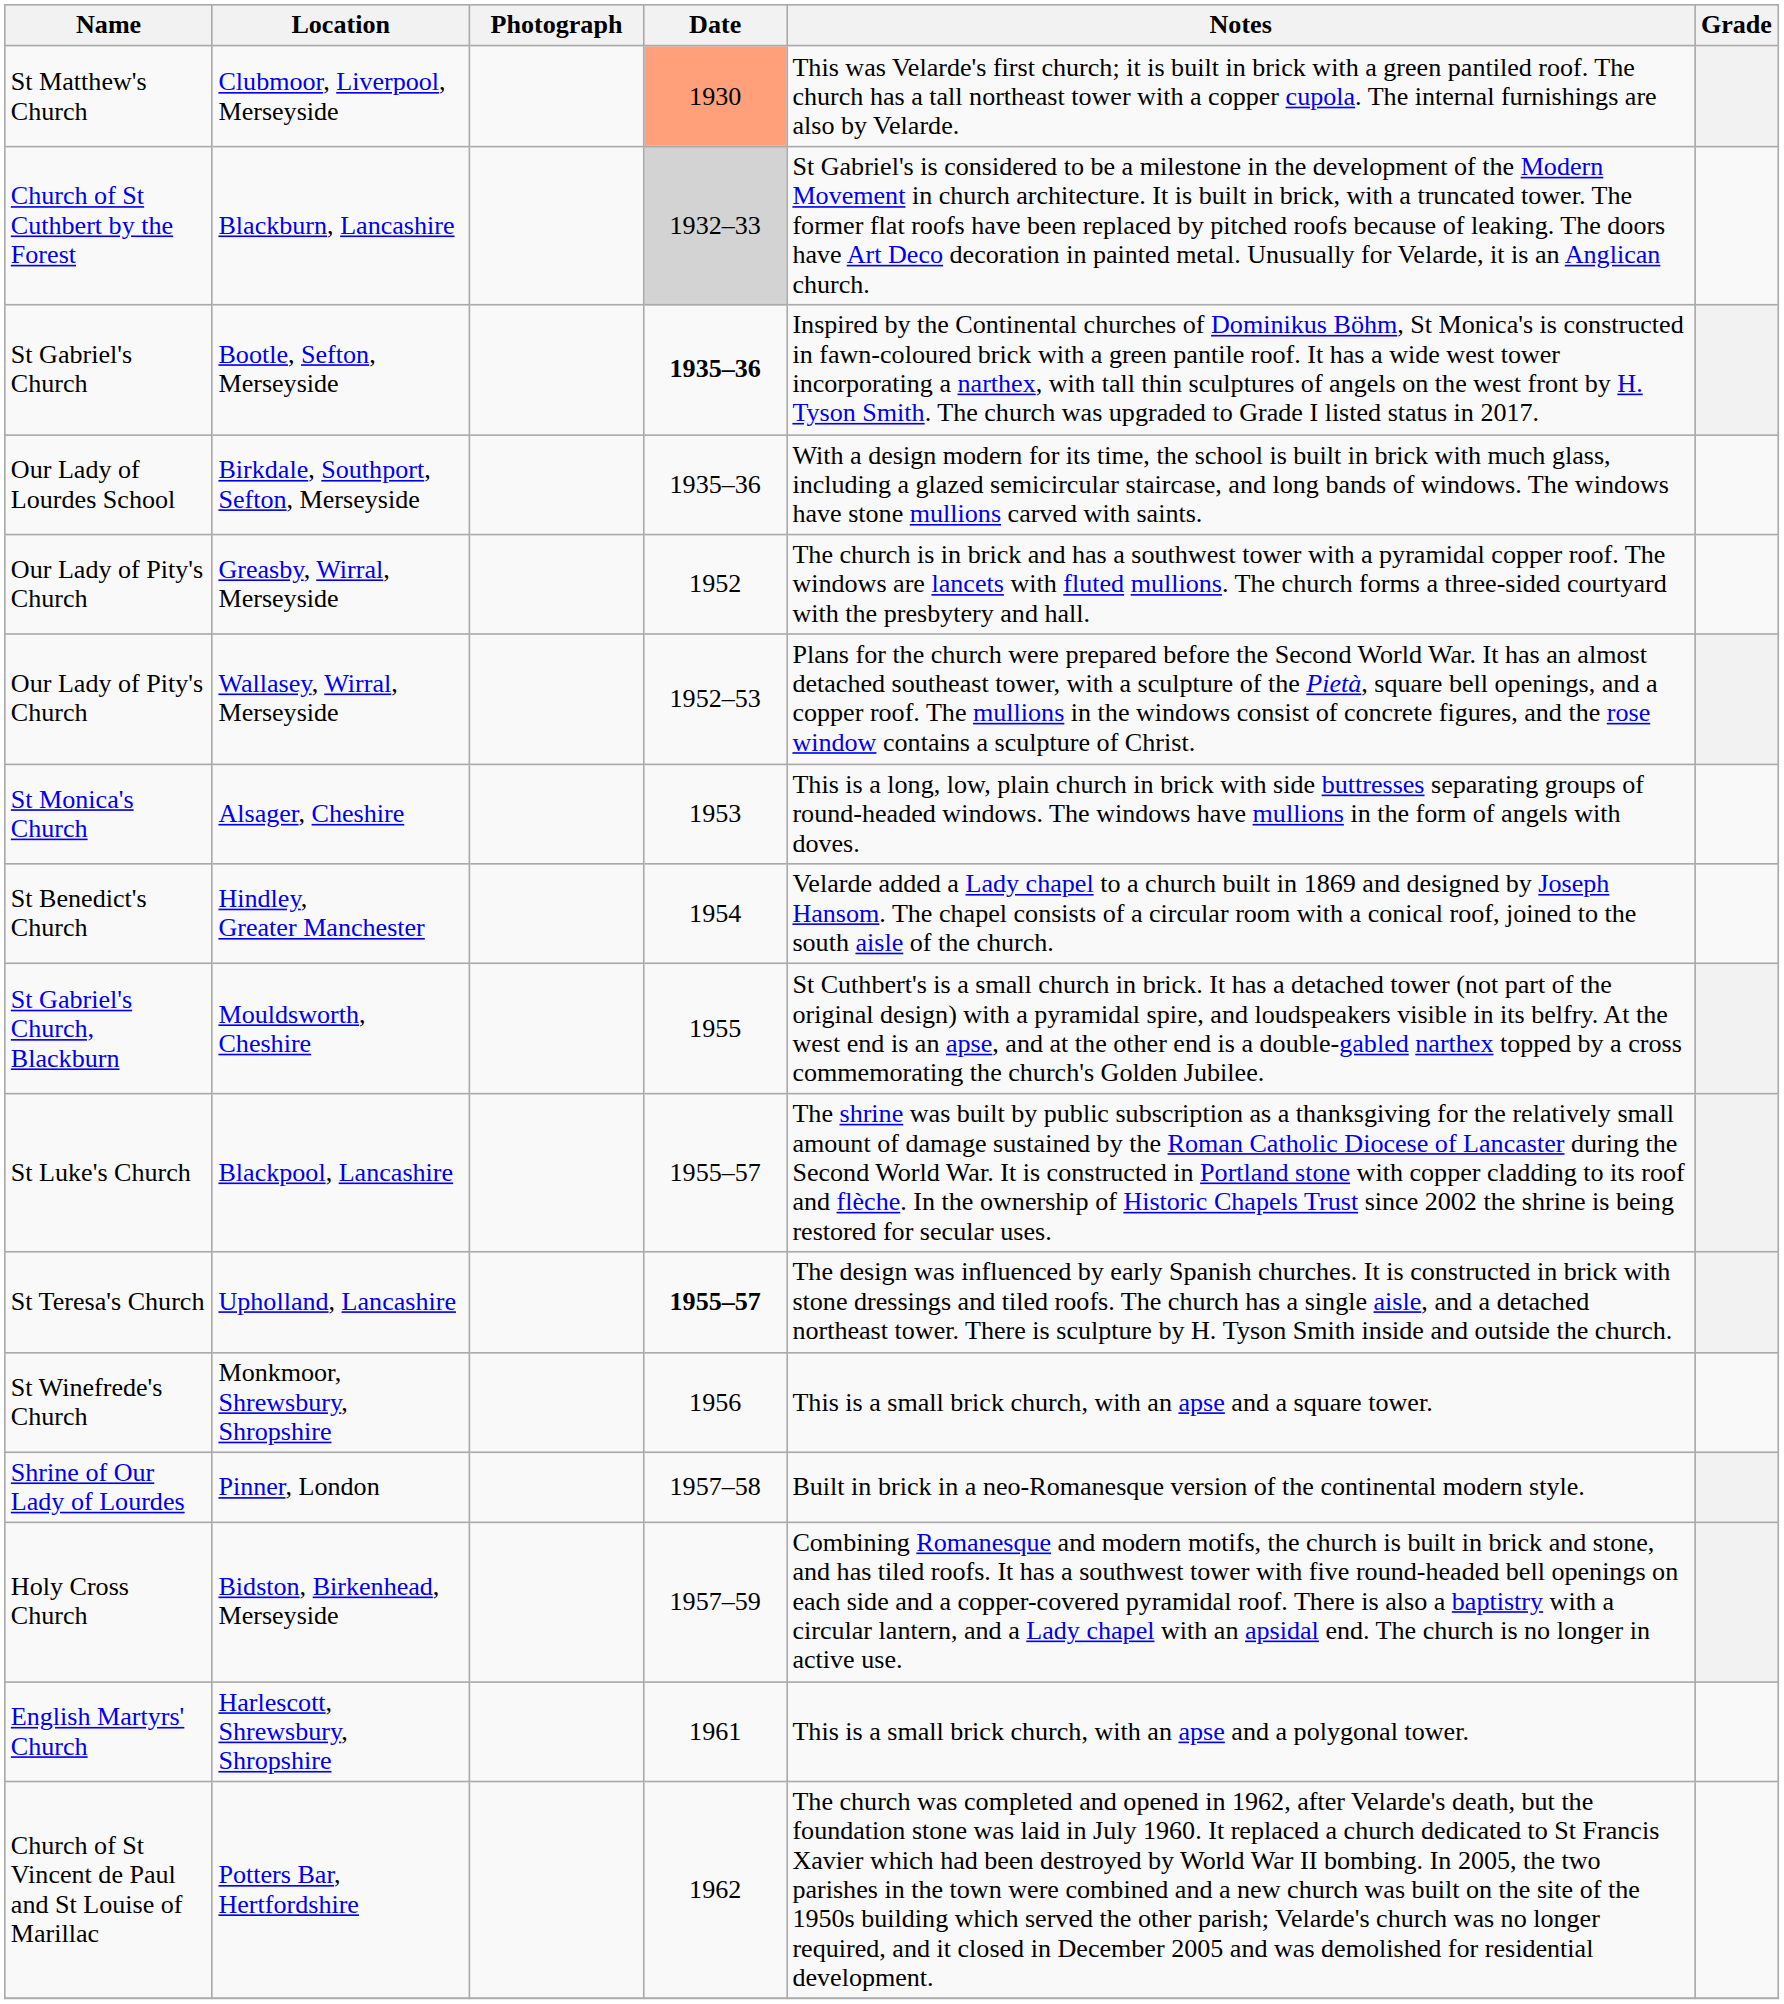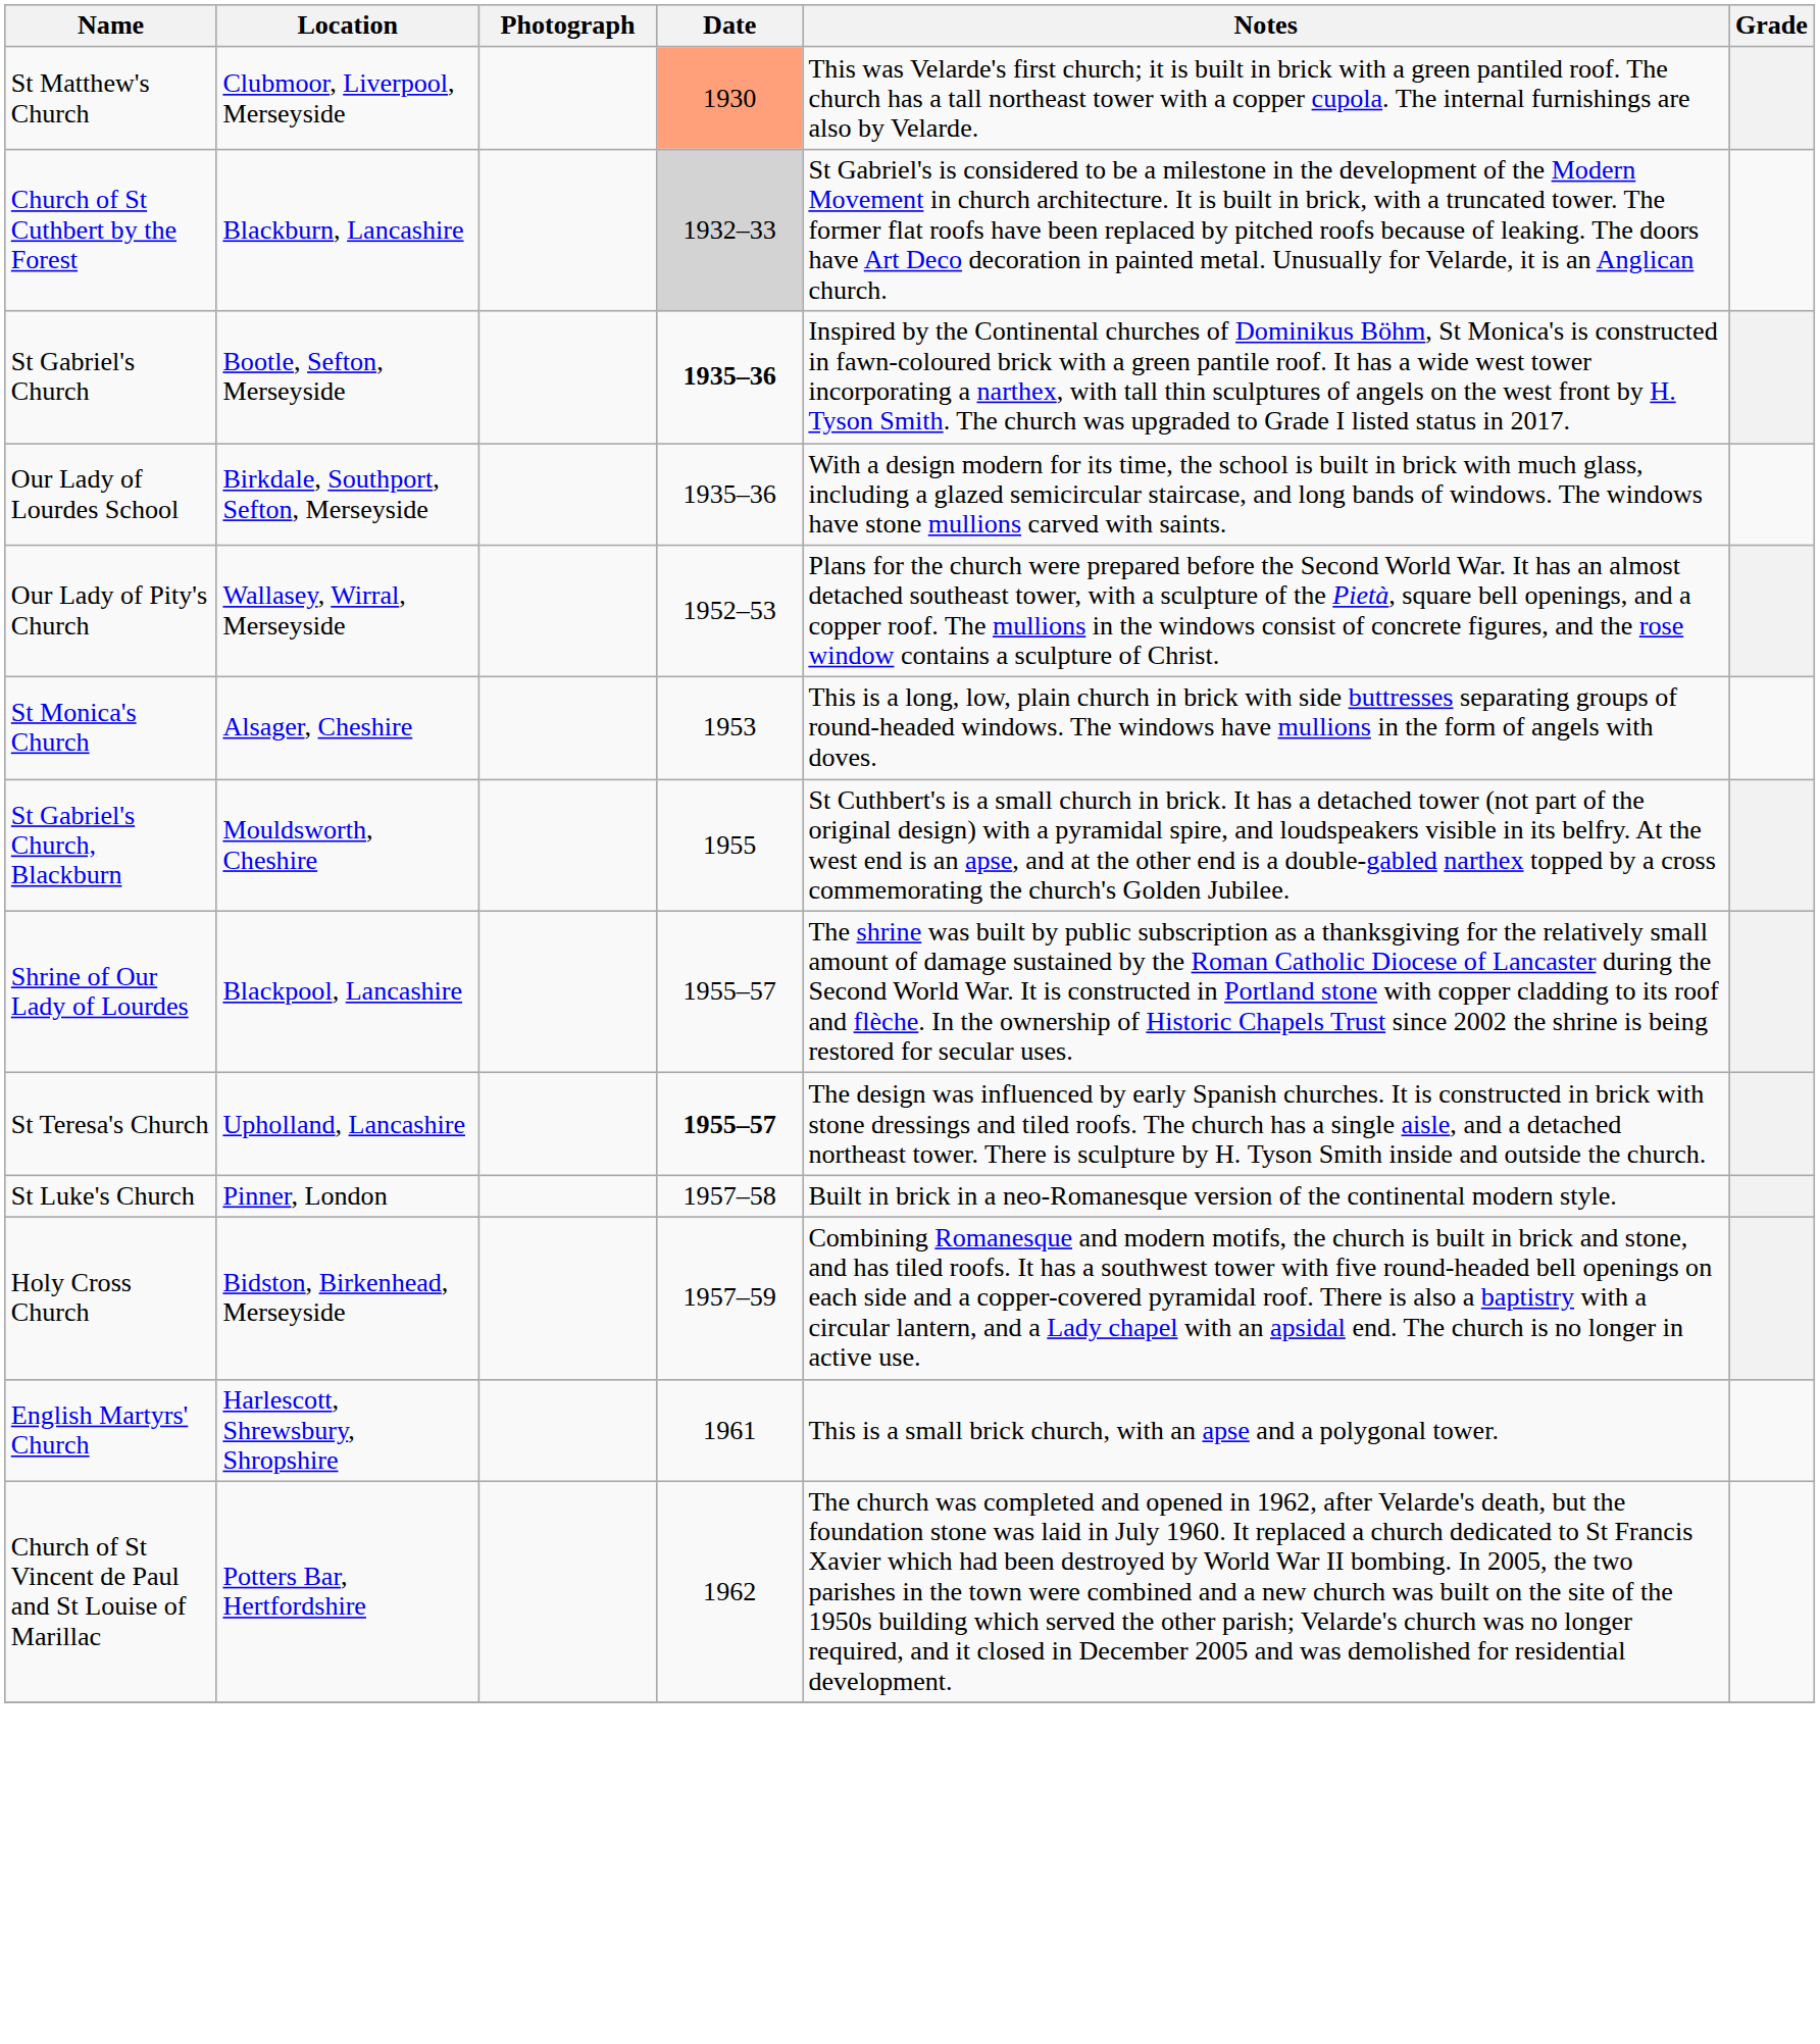 <table class="wikitable sortable">
 <tr>
 <th style="width:120px">Name</th>
 <th style="width:150px">Location</th>
 <th style="width:100px" class="unsortable">Photograph</th>
 <th style="width:80px">Date</th>
 <th style="width:550px" class="unsortable">Notes</th>
 <th style="width:24px">Grade</th>
 </tr>
 <tr>
 <td>St Matthew's Church</td>
 <td><a href='#'>Clubmoor</a>, <a href='#'>Liverpool</a>, Merseyside<br><small></small></td>
 <td></td>
 <td align="center" style="background: lightsalmon;">1930</td>
 <td>This was Velarde's first church; it is built in brick with a green pantiled roof.  The church has a tall northeast tower with a copper <a href='#'>cupola</a>.  The internal furnishings are also by Velarde.</td>
 <th></th>
 </tr>
 <tr>
 <td><a href='#'>Church of St Cuthbert by the Forest</a></td>
 <td><a href='#'>Blackburn</a>, <a href='#'>Lancashire</a><br><small></small></td>
 <td></td>
 <td align="center" style="background: lightgrey;">1932–33</td>
 <td>St Gabriel's is considered to be a milestone in the development of the <a href='#'>Modern Movement</a> in church architecture.  It is built in brick, with a truncated tower.  The former flat roofs have been replaced by pitched roofs because of leaking.  The doors have <a href='#'>Art Deco</a> decoration in painted metal.  Unusually for Velarde, it is an <a href='#'>Anglican</a> church.</td>
 <td></td>
 </tr>
 <tr>
 <td>St Gabriel's Church</td>
 <td><a href='#'>Bootle</a>, <a href='#'>Sefton</a>, Merseyside<br><small></small></td>
 <td></td>
 <td align="center"><strong>1935–36</strong></td>
 <td>Inspired by the Continental churches of <a href='#'>Dominikus Böhm</a>, St Monica's is constructed in fawn-coloured brick with a green pantile roof.  It has a wide west tower incorporating a <a href='#'>narthex</a>, with tall thin sculptures of angels on the west front by <a href='#'>H. Tyson Smith</a>.  The church was upgraded to Grade I listed status in 2017.</td>
 <th></th>
 </tr>
 <tr>
 <td>Our Lady of Lourdes School</td>
 <td><a href='#'>Birkdale</a>, <a href='#'>Southport</a>, <a href='#'>Sefton</a>, Merseyside<br><small></small></td>
 <td></td>
 <td align="center">1935–36</td>
 <td>With a design modern for its time, the school is built in brick with much glass, including a glazed semicircular staircase, and long bands of windows.  The windows have stone <a href='#'>mullions</a> carved with saints.</td>
 <td></td>
 </tr>
 <tr>
 <td>Our Lady of Pity's Church</td>
-<td><a href='#'>Greasby</a>, <a href='#'>Wirral</a>, Merseyside<br><small></small></td>
-<td></td>
-<td align="center">1952</td>
-<td>The church is in brick and has a southwest tower with a pyramidal copper roof.  The windows are <a href='#'>lancets</a> with <a href='#'>fluted</a> <a href='#'>mullions</a>.  The church forms a three-sided courtyard with the presbytery and hall.</td>
-<td></td>
-</tr>
-<tr>
-<td>Our Lady of Pity's Church</td>
 <td><a href='#'>Wallasey</a>, <a href='#'>Wirral</a>, Merseyside<br><small></small></td>
 <td></td>
 <td align="center">1952–53</td>
 <td>Plans for the church were prepared before the Second World War.  It has an almost detached southeast tower, with a sculpture of the <em><a href='#'>Pietà</a></em>, square bell openings, and a copper roof.  The <a href='#'>mullions</a> in the windows consist of concrete figures, and the <a href='#'>rose window</a> contains a sculpture of Christ.</td>
 <th></th>
 </tr>
 <tr>
 <td><a href='#'>St Monica's Church</a></td>
 <td><a href='#'>Alsager</a>, <a href='#'>Cheshire</a><br><small></small></td>
 <td></td>
 <td align="center">1953</td>
 <td>This is a long, low, plain church in brick with side <a href='#'>buttresses</a> separating groups of round-headed windows.  The windows have <a href='#'>mullions</a> in the form of angels with doves.</td>
 <td></td>
 </tr>
 <tr>
-<td>St Benedict's Church</td>
-<td><a href='#'>Hindley</a>,<br><a href='#'>Greater Manchester</a><br><small></small></td>
-<td></td>
-<td align="center">1954</td>
-<td>Velarde added a <a href='#'>Lady chapel</a> to a church built in 1869 and designed by <a href='#'>Joseph Hansom</a>.  The chapel consists of a circular room with a conical roof, joined to the south <a href='#'>aisle</a> of the church.</td>
-<td></td>
-</tr>
-<tr>
 <td><a href='#'>St Gabriel's Church, Blackburn</a></td>
 <td><a href='#'>Mouldsworth</a>, <a href='#'>Cheshire</a><br><small></small></td>
 <td></td>
 <td align="center">1955</td>
 <td>St Cuthbert's is a small church in brick. It has a detached tower (not part of the original design) with a pyramidal spire, and loudspeakers visible in its belfry.  At the west end is an <a href='#'>apse</a>, and at the other end is a double-<a href='#'>gabled</a> <a href='#'>narthex</a> topped by a cross commemorating the church's Golden Jubilee.</td>
 <th></th>
 </tr>
 <tr>
-<td>St Luke's Church</td>
+<td><a href='#'>Shrine of Our Lady of Lourdes</a></td>
 <td><a href='#'>Blackpool</a>, <a href='#'>Lancashire</a><br><small></small></td>
 <td></td>
 <td align="center">1955–57</td>
 <td>The <a href='#'>shrine</a> was built by public subscription as a thanksgiving for the relatively small amount of damage sustained by the <a href='#'>Roman Catholic Diocese of Lancaster</a> during the Second World War.  It is constructed in <a href='#'>Portland stone</a> with copper cladding to its roof and <a href='#'>flèche</a>.  In the ownership of <a href='#'>Historic Chapels Trust</a> since 2002 the shrine is being restored for secular uses.</td>
 <th></th>
 </tr>
 <tr>
 <td>St Teresa's Church</td>
 <td><a href='#'>Upholland</a>, <a href='#'>Lancashire</a><br><small></small></td>
 <td></td>
 <td align="center"><strong>1955–57</strong></td>
 <td>The design was influenced by early Spanish churches.  It is constructed in brick with stone dressings and tiled roofs.  The church has a single <a href='#'>aisle</a>, and a detached northeast tower.  There is sculpture by H. Tyson Smith inside and outside the church.</td>
 <th></th>
 </tr>
 <tr>
-<td>St Winefrede's Church</td>
-<td>Monkmoor, <a href='#'>Shrewsbury</a>, <a href='#'>Shropshire</a><br><small></small></td>
-<td></td>
-<td align="center">1956</td>
-<td>This is a small brick church, with an <a href='#'>apse</a> and a square tower.</td>
-<td></td>
-</tr>
-<tr>
-<td><a href='#'>Shrine of Our Lady of Lourdes</a></td>
+<td>St Luke's Church</td>
 <td><a href='#'>Pinner</a>, London<br><small></small></td>
 <td></td>
 <td align="center">1957–58</td>
 <td>Built in brick in a neo-Romanesque version of the continental modern style.</td>
 <th></th>
 </tr>
 <tr>
 <td>Holy Cross Church</td>
 <td><a href='#'>Bidston</a>, <a href='#'>Birkenhead</a>, Merseyside<br><small></small></td>
 <td></td>
 <td align="center">1957–59</td>
 <td>Combining <a href='#'>Romanesque</a> and modern motifs, the church is built in brick and stone, and has tiled roofs.  It has a southwest tower with five round-headed bell openings on each side and a copper-covered pyramidal roof.  There is also a <a href='#'>baptistry</a> with a circular lantern, and a <a href='#'>Lady chapel</a> with an <a href='#'>apsidal</a> end.  The church is no longer in active use.</td>
 <th></th>
 </tr>
 <tr>
 <td><a href='#'>English Martyrs' Church</a></td>
 <td><a href='#'>Harlescott</a>, <a href='#'>Shrewsbury</a>, <a href='#'>Shropshire</a><br><small></small></td>
 <td></td>
 <td align="center">1961</td>
 <td>This is a small brick church, with an <a href='#'>apse</a> and a polygonal tower.</td>
 <td></td>
 </tr>
 <tr>
 <td>Church of St Vincent de Paul and St Louise of Marillac</td>
 <td><a href='#'>Potters Bar</a>, <a href='#'>Hertfordshire</a><br><small></small></td>
 <td></td>
 <td align="center">1962</td>
 <td>The church was completed and opened in 1962, after Velarde's death, but the foundation stone was laid in July 1960.  It replaced a church dedicated to St Francis Xavier which had been destroyed by World War II bombing.  In 2005, the two parishes in the town were combined and a new church was built on the site of the 1950s building which served the other parish; Velarde's church was no longer required, and it closed in December 2005 and was demolished for residential development.</td>
 <td></td>
 </tr>
 <tr>
 </tr>
 </table>
